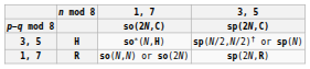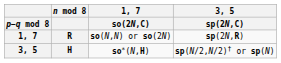 <table class="wikitable" style="text-align:center">
 <tr>
 <th></th>
 <th><em>n</em> mod 8</th>
 <th>1, 7</th>
 <th>3, 5</th>
 </tr>
 <tr>
 <th><em>p</em>−<em>q</em> mod 8</th>
 <th></th>
 <th><strong>so</strong>(2<em>N</em>,<strong>C</strong>)</th>
 <th><strong>sp</strong>(2<em>N</em>,<strong>C</strong>)</th>
 </tr>
 <tr>
+<th>1, 7</th>
+<th><strong>R</strong></th>
+<td><strong>so</strong>(<em>N</em>,<em>N</em>) or <strong>so</strong>(2<em>N</em>)</td>
+<td><strong>sp</strong>(2<em>N</em>,<strong>R</strong>)</td>
+</tr>
+<tr>
 <th>3, 5</th>
 <th><strong>H</strong></th>
 <td><strong>so</strong><sup>∗</sup>(<em>N</em>,<strong>H</strong>)</td>
 <td><strong>sp</strong>(<em>N</em>/2,<em>N</em>/2)<sup>†</sup> or <strong>sp</strong>(<em>N</em>)</td>
 </tr>
-<tr>
-<th>1, 7</th>
-<th><strong>R</strong></th>
-<td><strong>so</strong>(<em>N</em>,<em>N</em>) or <strong>so</strong>(2<em>N</em>)</td>
-<td><strong>sp</strong>(2<em>N</em>,<strong>R</strong>)</td>
-</tr>
 </table>
